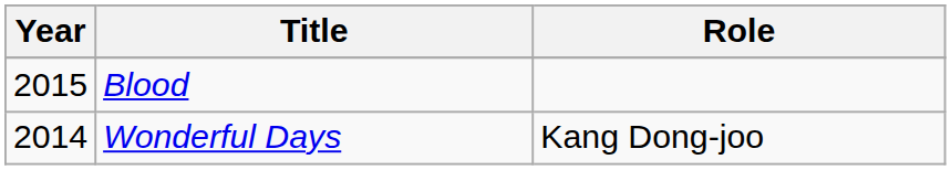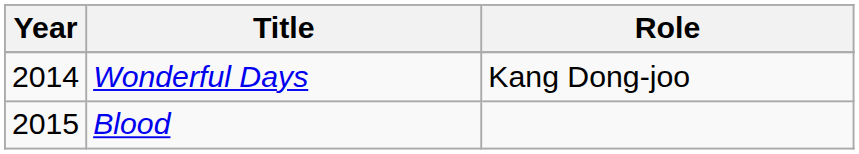 <table class="wikitable" style="width:450px">
 <tr>
 <th width=10>Year</th>
 <th>Title</th>
 <th>Role</th>
 </tr>
 <tr>
 </tr>
 <tr>
+<td>2014</td>
+<td><em><a href='#'>Wonderful Days</a></em></td>
+<td>Kang Dong-joo</td>
+</tr>
+<tr>
 <td>2015</td>
 <td><em><a href='#'>Blood</a></em></td>
 <td></td>
 </tr>
-<tr>
-<td>2014</td>
-<td><em><a href='#'>Wonderful Days</a></em></td>
-<td>Kang Dong-joo</td>
-</tr>
 </table>
